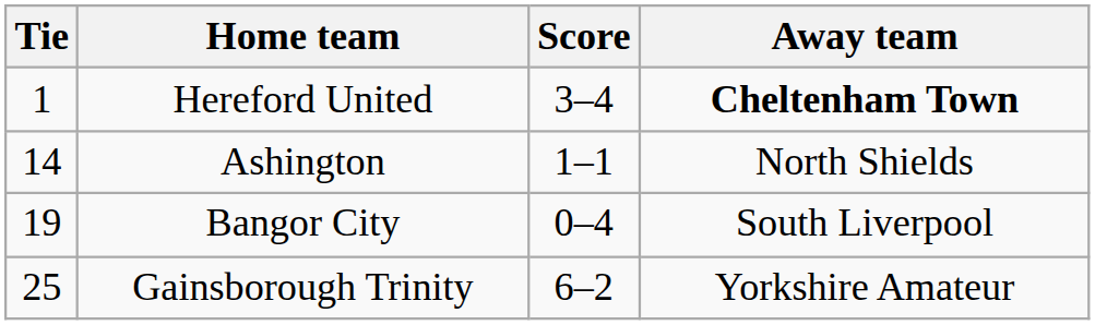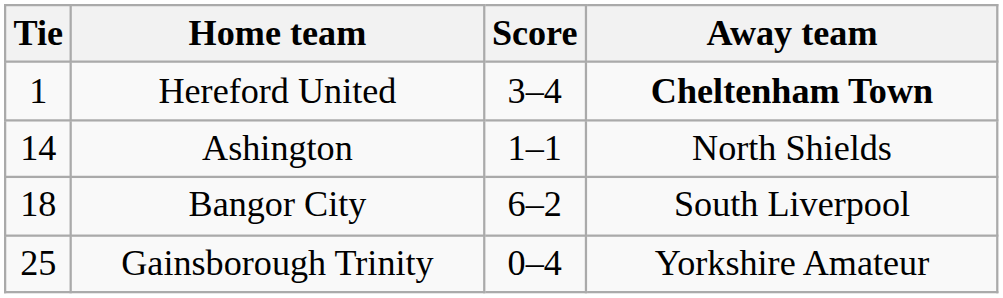 <table class="wikitable" style="text-align:center;">
 <tr>
 <th width=20>Tie</th>
 <th width=175>Home team</th>
 <th width=20>Score</th>
 <th width=175>Away team</th>
 </tr>
 <tr>
 <td>1</td>
 <td>Hereford United</td>
 <td>3–4</td>
 <td><strong>Cheltenham Town</strong></td>
 </tr>
 <tr>
 <td>14</td>
 <td>Ashington</td>
 <td>1–1</td>
 <td>North Shields</td>
 </tr>
 <tr>
-<td>19</td>
+<td>18</td>
 <td>Bangor City</td>
-<td>0–4</td>
+<td>6–2</td>
 <td>South Liverpool</td>
 </tr>
 <tr>
 <td>25</td>
 <td>Gainsborough Trinity</td>
-<td>6–2</td>
+<td>0–4</td>
 <td>Yorkshire Amateur</td>
 </tr>
 </table>
